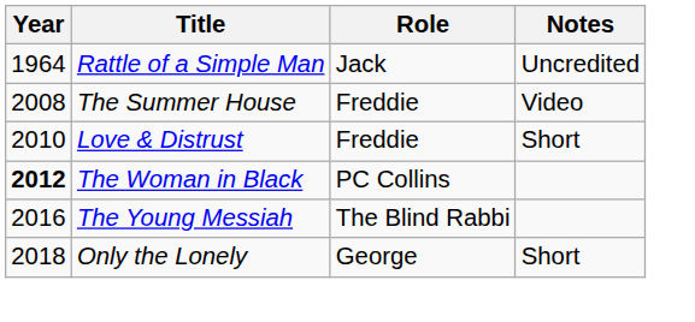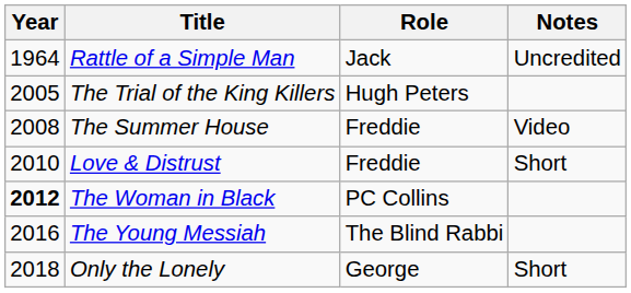 <table class="wikitable">
 <tr>
 <th>Year</th>
 <th>Title</th>
 <th>Role</th>
 <th>Notes</th>
 </tr>
 <tr>
 <td>1964</td>
 <td><em><a href='#'>Rattle of a Simple Man</a></em></td>
 <td>Jack</td>
 <td>Uncredited</td>
+</tr>
+<tr>
+<td>2005</td>
+<td><em>The Trial of the King Killers</em></td>
+<td>Hugh Peters</td>
+<td></td>
 </tr>
 <tr>
 <td>2008</td>
 <td><em>The Summer House</em></td>
 <td>Freddie</td>
 <td>Video</td>
 </tr>
 <tr>
 <td>2010</td>
 <td><em><a href='#'>Love & Distrust</a></em></td>
 <td>Freddie</td>
 <td>Short</td>
 </tr>
 <tr>
 <td><strong>2012</strong></td>
 <td><a href='#'><em>The Woman in Black</em></a></td>
 <td>PC Collins</td>
 <td></td>
 </tr>
 <tr>
 <td>2016</td>
 <td><em><a href='#'>The Young Messiah</a></em></td>
 <td>The Blind Rabbi</td>
 <td></td>
 </tr>
 <tr>
 <td>2018</td>
 <td><em>Only the Lonely</em></td>
 <td>George</td>
 <td>Short</td>
 </tr>
 </table>
